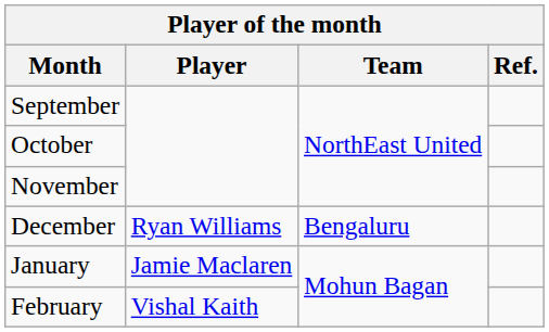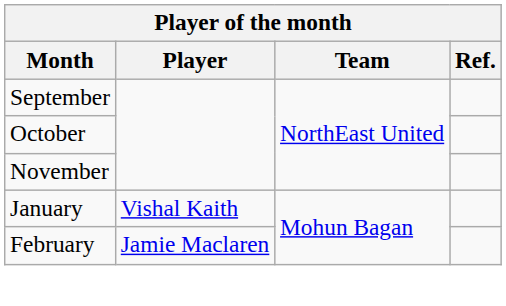 <table class="wikitable collapsible collapsed">
 <tr>
 <th colspan="4">Player of the month</th>
 </tr>
 <tr>
 <th>Month</th>
 <th>Player</th>
 <th>Team</th>
 <th>Ref.</th>
 </tr>
 <tr>
 <td>September</td>
 <td rowspan=3></td>
 <td rowspan=3><a href='#'>NorthEast United</a></td>
 <td></td>
 </tr>
 <tr>
 <td>October</td>
 <td></td>
 </tr>
 <tr>
 <td>November</td>
 <td></td>
 </tr>
 <tr>
-<td>December</td>
-<td> <a href='#'>Ryan Williams</a></td>
-<td><a href='#'>Bengaluru</a></td>
-<td></td>
-</tr>
-<tr>
 <td>January</td>
-<td> <a href='#'>Jamie Maclaren</a></td>
+<td> <a href='#'>Vishal Kaith</a></td>
 <td rowspan="2"><a href='#'>Mohun Bagan</a></td>
 <td></td>
 </tr>
 <tr>
 <td>February</td>
-<td> <a href='#'>Vishal Kaith</a></td>
+<td> <a href='#'>Jamie Maclaren</a></td>
 <td></td>
 </tr>
 </table>
